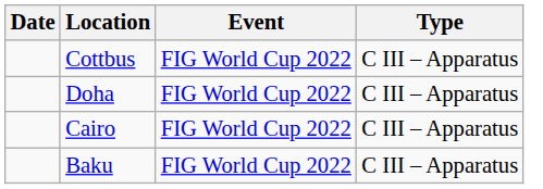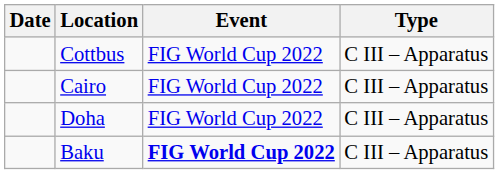 <table class="wikitable sortable">
 <tr>
 <th>Date</th>
 <th>Location</th>
 <th>Event</th>
 <th>Type</th>
 </tr>
 <tr>
 <td></td>
 <td> <a href='#'>Cottbus</a></td>
 <td><a href='#'>FIG World Cup 2022</a></td>
 <td>C III – Apparatus</td>
 </tr>
 <tr>
 <td></td>
+<td> <a href='#'>Cairo</a></td>
+<td><a href='#'>FIG World Cup 2022</a></td>
+<td>C III – Apparatus</td>
+</tr>
+<tr>
+<td></td>
 <td> <a href='#'>Doha</a></td>
 <td><a href='#'>FIG World Cup 2022</a></td>
 <td>C III – Apparatus</td>
 </tr>
 <tr>
 <td></td>
-<td> <a href='#'>Cairo</a></td>
-<td><a href='#'>FIG World Cup 2022</a></td>
-<td>C III – Apparatus</td>
-</tr>
-<tr>
-<td></td>
 <td> <a href='#'>Baku</a></td>
-<td><a href='#'>FIG World Cup 2022</a></td>
+<td><strong><a href='#'>FIG World Cup 2022</a></strong></td>
 <td>C III – Apparatus</td>
 </tr>
 </table>
